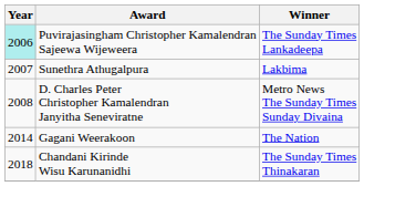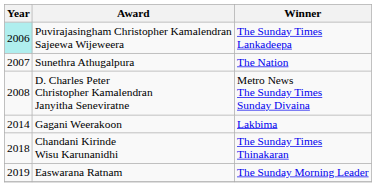 <table class="wikitable sortable mw-collapsible mw-collapsed">
 <tr>
 <th>Year</th>
 <th>Award</th>
 <th>Winner</th>
 </tr>
 <tr>
 <td style="background: paleturquoise;">2006</td>
 <td>Puvirajasingham Christopher Kamalendran<br>Sajeewa Wijeweera</td>
 <td><a href='#'>The Sunday Times</a><br><a href='#'>Lankadeepa</a></td>
 </tr>
 <tr>
 <td>2007</td>
 <td>Sunethra Athugalpura</td>
-<td><a href='#'>Lakbima</a></td>
+<td><a href='#'>The Nation</a></td>
 </tr>
 <tr>
 <td>2008</td>
 <td>D. Charles Peter<br>Christopher Kamalendran<br>Janyitha Seneviratne</td>
 <td>Metro News<br><a href='#'>The Sunday Times</a><br><a href='#'>Sunday Divaina</a></td>
 </tr>
 <tr>
 <td>2014</td>
 <td>Gagani Weerakoon</td>
-<td><a href='#'>The Nation</a></td>
+<td><a href='#'>Lakbima</a></td>
 </tr>
 <tr>
 <td>2018</td>
 <td>Chandani Kirinde<br>Wisu Karunanidhi</td>
 <td><a href='#'>The Sunday Times</a><br><a href='#'>Thinakaran</a></td>
 </tr>
 <tr>
+<td>2019</td>
+<td>Easwarana Ratnam</td>
+<td><a href='#'>The Sunday Morning Leader</a></td>
+</tr>
+<tr>
 </tr>
 </table>
